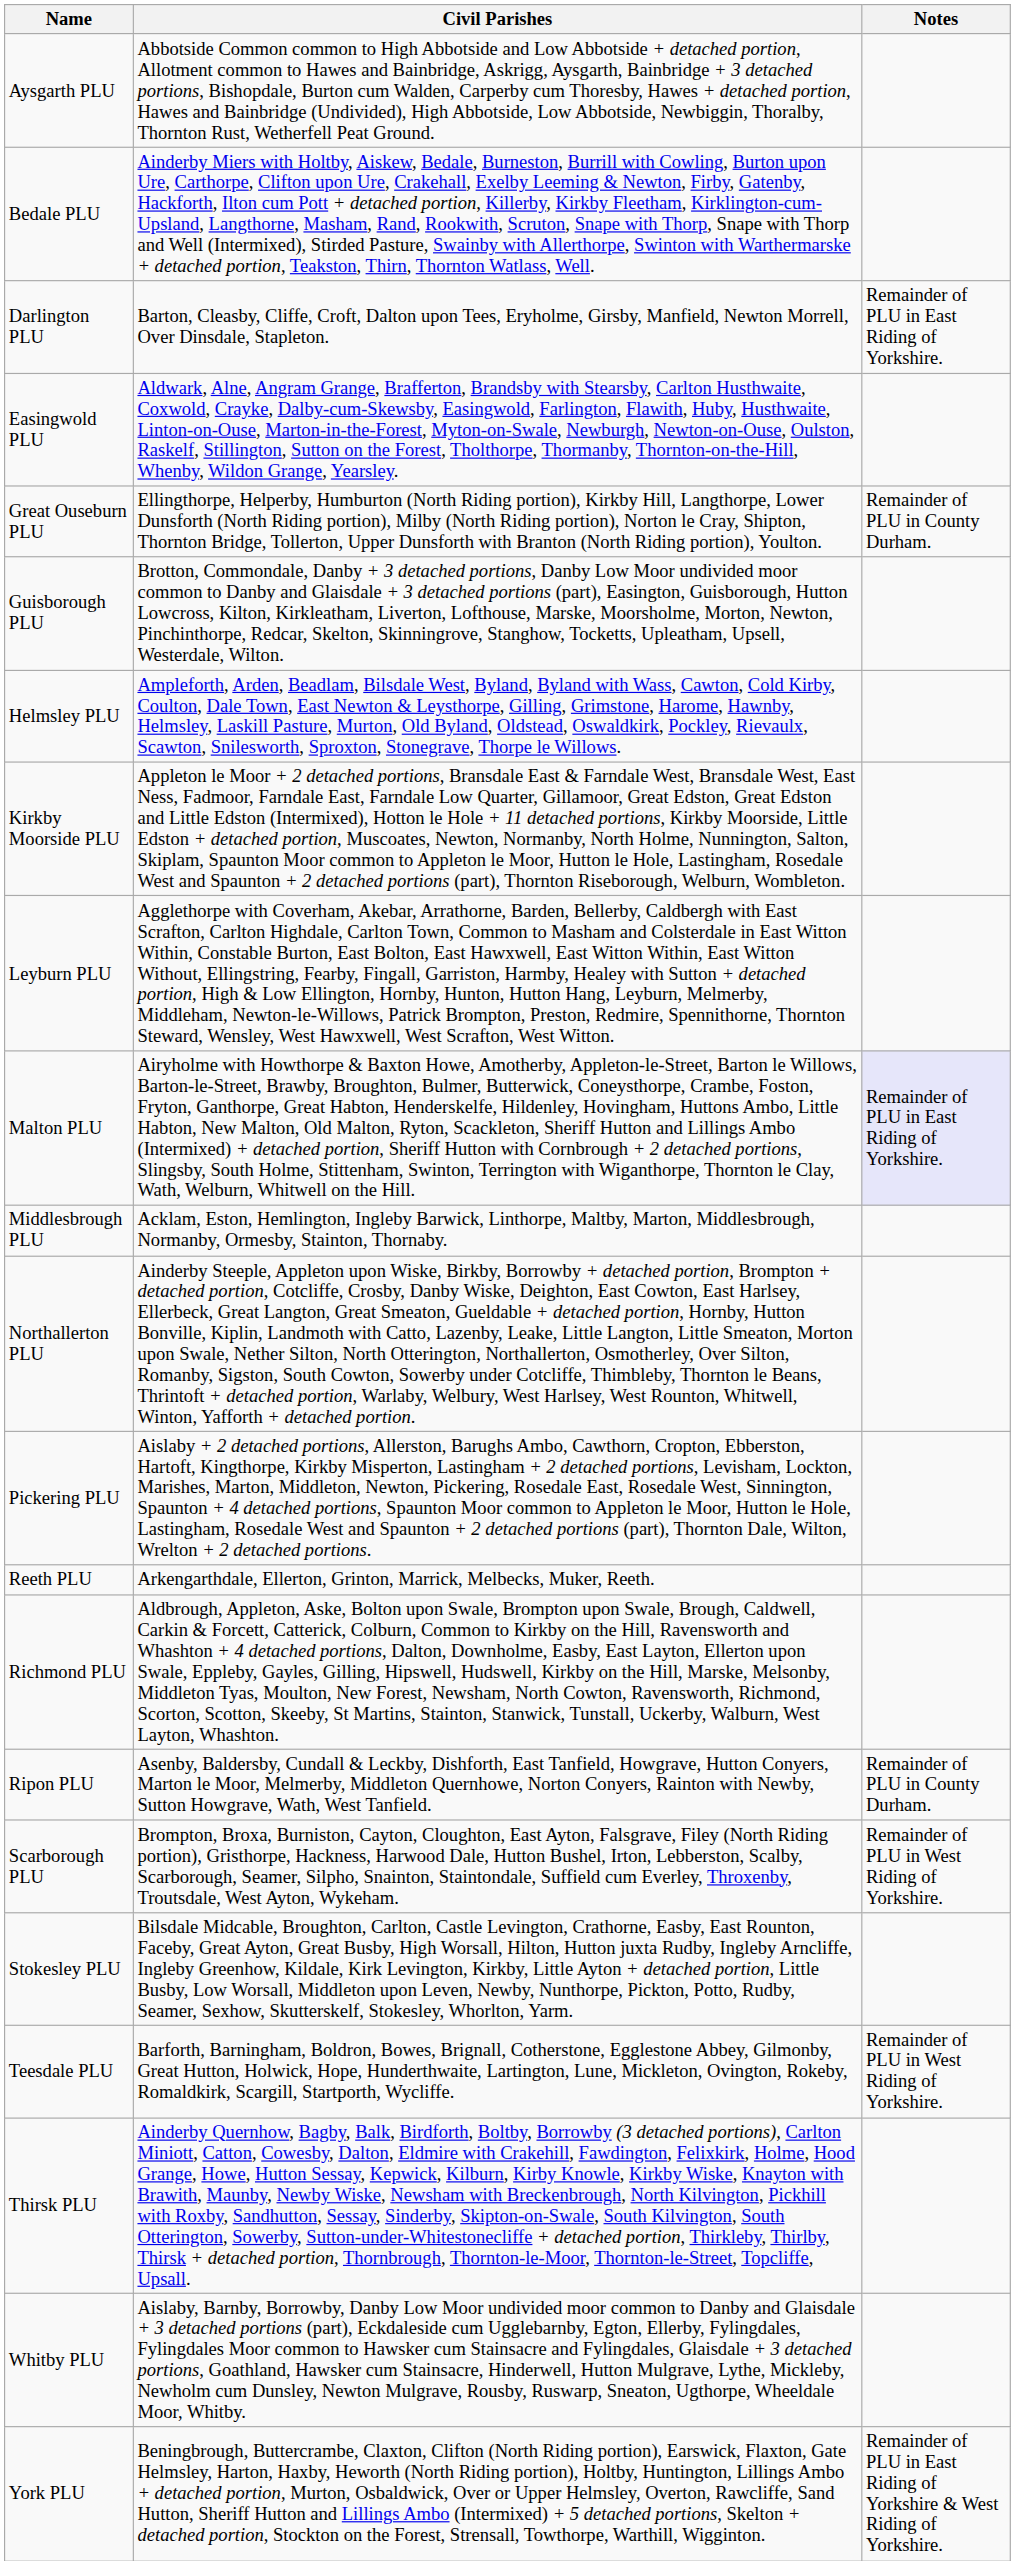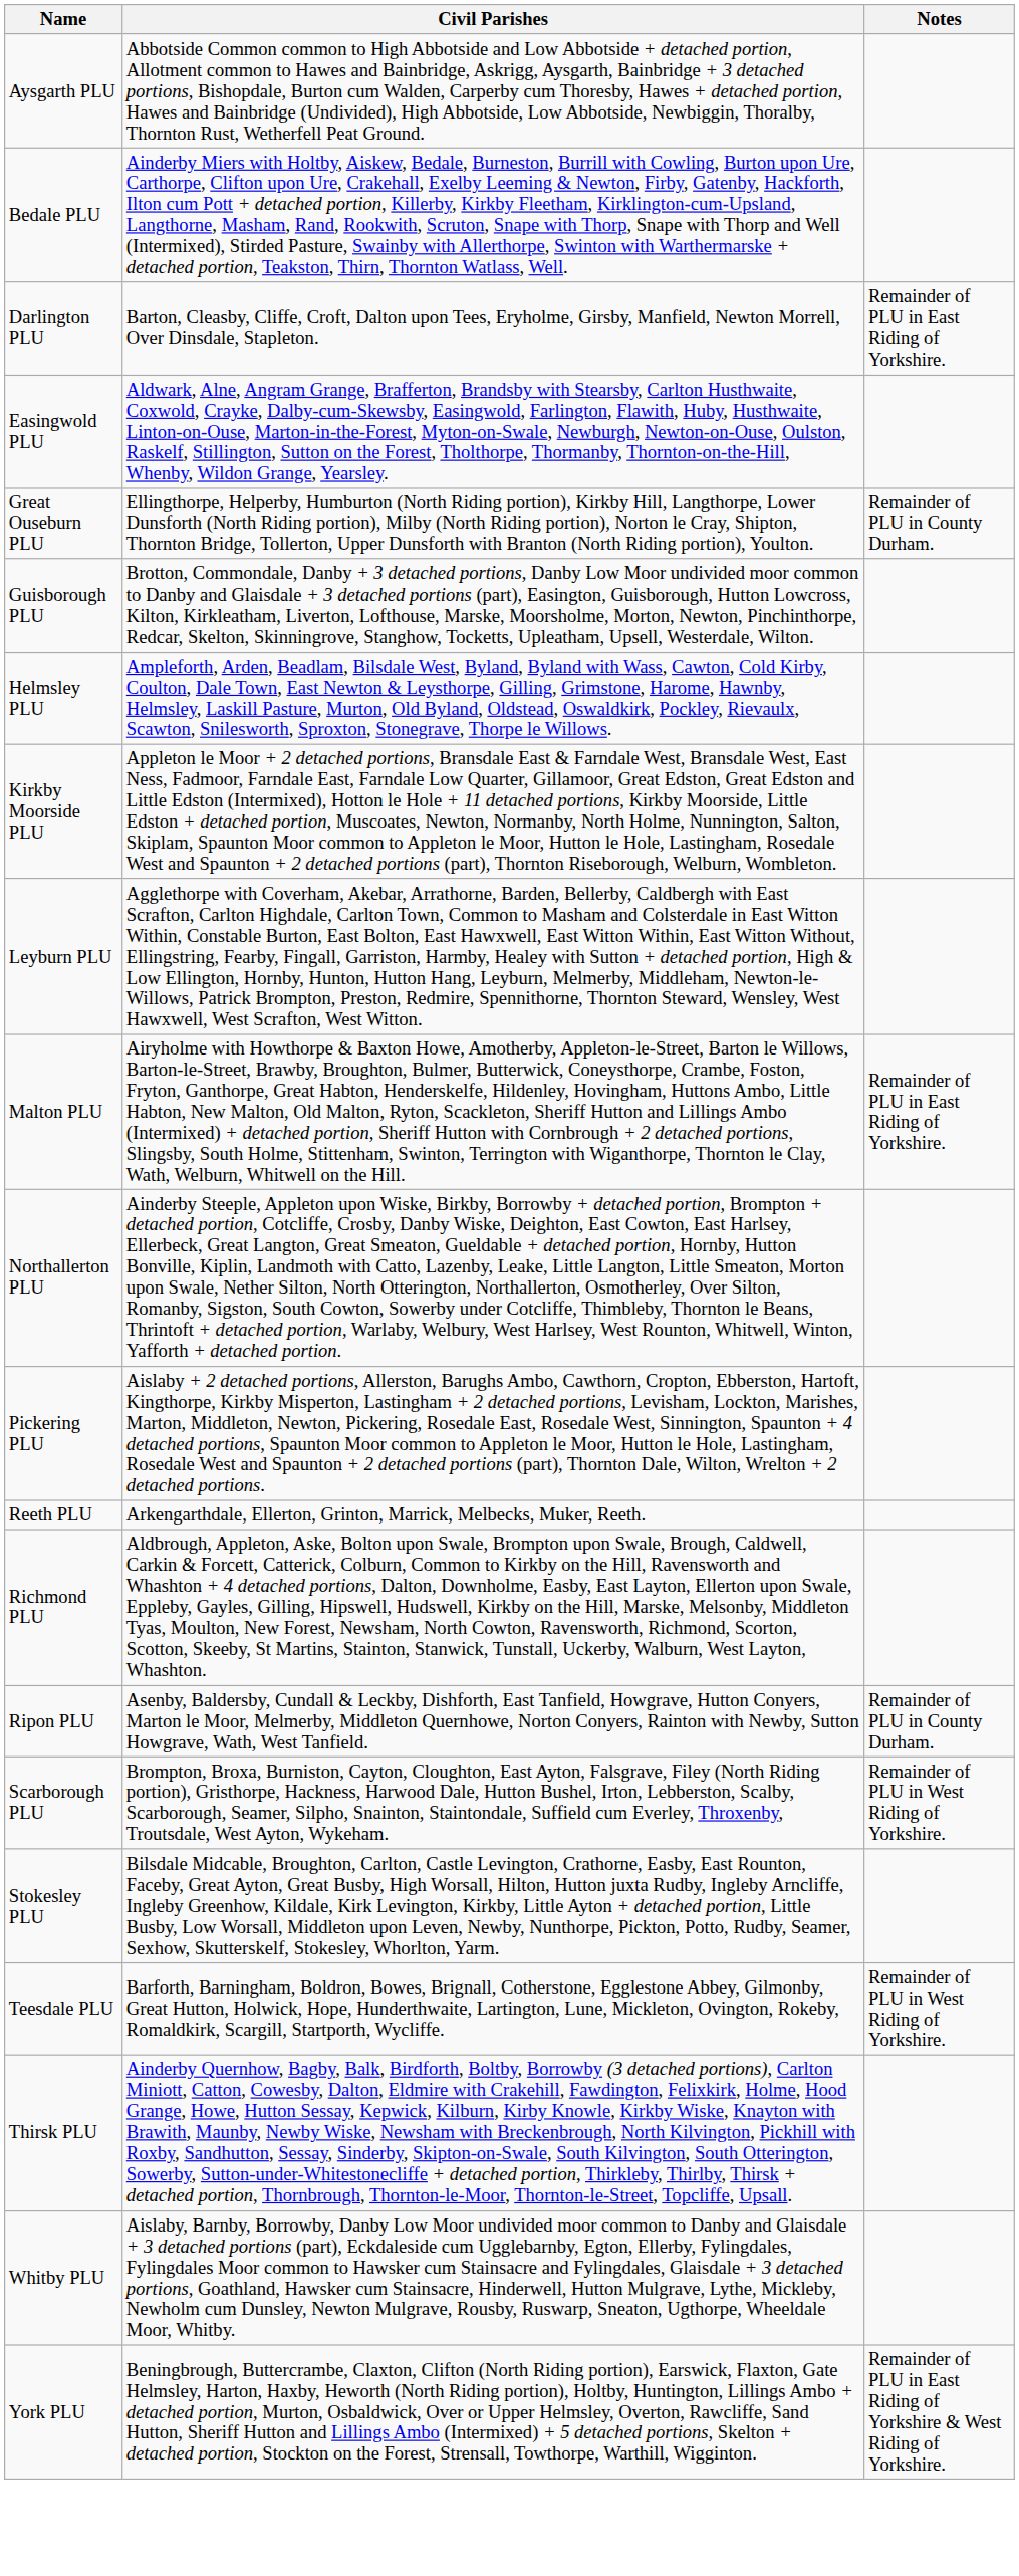 <table class="wikitable">
 <tr>
 <th>Name</th>
 <th>Civil Parishes</th>
 <th>Notes</th>
 </tr>
 <tr>
 <td>Aysgarth PLU</td>
 <td>Abbotside Common common to High Abbotside and Low Abbotside <em>+ detached portion</em>, Allotment common to Hawes and Bainbridge, Askrigg, Aysgarth, Bainbridge <em>+ 3 detached portions</em>, Bishopdale, Burton cum Walden, Carperby cum Thoresby, Hawes <em>+ detached portion</em>, Hawes and Bainbridge (Undivided), High Abbotside, Low Abbotside, Newbiggin, Thoralby, Thornton Rust, Wetherfell Peat Ground.</td>
 <td></td>
 </tr>
 <tr>
 <td>Bedale PLU</td>
 <td><a href='#'>Ainderby Miers with Holtby</a>, <a href='#'>Aiskew</a>, <a href='#'>Bedale</a>, <a href='#'>Burneston</a>, <a href='#'>Burrill with Cowling</a>, <a href='#'>Burton upon Ure</a>, <a href='#'>Carthorpe</a>, <a href='#'>Clifton upon Ure</a>, <a href='#'>Crakehall</a>, <a href='#'>Exelby Leeming & Newton</a>, <a href='#'>Firby</a>, <a href='#'>Gatenby</a>, <a href='#'>Hackforth</a>, <a href='#'>Ilton cum Pott</a> <em>+ detached portion</em>, <a href='#'>Killerby</a>, <a href='#'>Kirkby Fleetham</a>, <a href='#'>Kirklington-cum-Upsland</a>, <a href='#'>Langthorne</a>, <a href='#'>Masham</a>, <a href='#'>Rand</a>, <a href='#'>Rookwith</a>, <a href='#'>Scruton</a>, <a href='#'>Snape with Thorp</a>, Snape with Thorp and Well (Intermixed), Stirded Pasture, <a href='#'>Swainby with Allerthorpe</a>, <a href='#'>Swinton with Warthermarske</a> <em>+ detached portion</em>, <a href='#'>Teakston</a>, <a href='#'>Thirn</a>, <a href='#'>Thornton Watlass</a>, <a href='#'>Well</a>.</td>
 <td></td>
 </tr>
 <tr>
 <td>Darlington PLU</td>
 <td>Barton, Cleasby, Cliffe, Croft, Dalton upon Tees, Eryholme, Girsby, Manfield, Newton Morrell, Over Dinsdale, Stapleton.</td>
 <td>Remainder of PLU in East Riding of Yorkshire.</td>
 </tr>
 <tr>
 <td>Easingwold PLU</td>
 <td><a href='#'>Aldwark</a>, <a href='#'>Alne</a>, <a href='#'>Angram Grange</a>, <a href='#'>Brafferton</a>, <a href='#'>Brandsby with Stearsby</a>, <a href='#'>Carlton Husthwaite</a>, <a href='#'>Coxwold</a>, <a href='#'>Crayke</a>, <a href='#'>Dalby-cum-Skewsby</a>, <a href='#'>Easingwold</a>, <a href='#'>Farlington</a>, <a href='#'>Flawith</a>, <a href='#'>Huby</a>, <a href='#'>Husthwaite</a>, <a href='#'>Linton-on-Ouse</a>, <a href='#'>Marton-in-the-Forest</a>, <a href='#'>Myton-on-Swale</a>, <a href='#'>Newburgh</a>, <a href='#'>Newton-on-Ouse</a>, <a href='#'>Oulston</a>, <a href='#'>Raskelf</a>, <a href='#'>Stillington</a>, <a href='#'>Sutton on the Forest</a>, <a href='#'>Tholthorpe</a>, <a href='#'>Thormanby</a>, <a href='#'>Thornton-on-the-Hill</a>, <a href='#'>Whenby</a>, <a href='#'>Wildon Grange</a>, <a href='#'>Yearsley</a>.</td>
 <td></td>
 </tr>
 <tr>
 <td>Great Ouseburn PLU</td>
 <td>Ellingthorpe, Helperby, Humburton (North Riding portion), Kirkby Hill, Langthorpe, Lower Dunsforth (North Riding portion), Milby (North Riding portion), Norton le Cray, Shipton, Thornton Bridge, Tollerton, Upper Dunsforth with Branton (North Riding portion), Youlton.</td>
 <td>Remainder of PLU in County Durham.</td>
 </tr>
 <tr>
 <td>Guisborough PLU</td>
 <td>Brotton, Commondale, Danby <em>+ 3 detached portions</em>, Danby Low Moor undivided moor common to Danby and Glaisdale <em>+ 3 detached portions</em> (part), Easington, Guisborough, Hutton Lowcross, Kilton, Kirkleatham, Liverton, Lofthouse, Marske, Moorsholme, Morton, Newton, Pinchinthorpe, Redcar, Skelton, Skinningrove, Stanghow, Tocketts, Upleatham, Upsell, Westerdale, Wilton.</td>
 <td></td>
 </tr>
 <tr>
 <td>Helmsley PLU</td>
 <td><a href='#'>Ampleforth</a>, <a href='#'>Arden</a>, <a href='#'>Beadlam</a>, <a href='#'>Bilsdale West</a>, <a href='#'>Byland</a>, <a href='#'>Byland with Wass</a>, <a href='#'>Cawton</a>, <a href='#'>Cold Kirby</a>, <a href='#'>Coulton</a>, <a href='#'>Dale Town</a>, <a href='#'>East Newton & Leysthorpe</a>, <a href='#'>Gilling</a>, <a href='#'>Grimstone</a>, <a href='#'>Harome</a>, <a href='#'>Hawnby</a>, <a href='#'>Helmsley</a>, <a href='#'>Laskill Pasture</a>, <a href='#'>Murton</a>, <a href='#'>Old Byland</a>, <a href='#'>Oldstead</a>, <a href='#'>Oswaldkirk</a>, <a href='#'>Pockley</a>, <a href='#'>Rievaulx</a>, <a href='#'>Scawton</a>, <a href='#'>Snilesworth</a>, <a href='#'>Sproxton</a>, <a href='#'>Stonegrave</a>, <a href='#'>Thorpe le Willows</a>.</td>
 <td></td>
 </tr>
 <tr>
 <td>Kirkby Moorside PLU</td>
 <td>Appleton le Moor <em>+ 2 detached portions</em>, Bransdale East & Farndale West, Bransdale West, East Ness, Fadmoor, Farndale East, Farndale Low Quarter, Gillamoor, Great Edston, Great Edston and Little Edston (Intermixed), Hotton le Hole <em>+ 11 detached portions</em>, Kirkby Moorside, Little Edston <em>+ detached portion</em>, Muscoates, Newton, Normanby, North Holme, Nunnington, Salton, Skiplam, Spaunton Moor common to Appleton le Moor, Hutton le Hole, Lastingham, Rosedale West and Spaunton <em>+ 2 detached portions</em> (part), Thornton Riseborough, Welburn, Wombleton.</td>
 <td></td>
 </tr>
 <tr>
 <td>Leyburn PLU</td>
 <td>Agglethorpe with Coverham, Akebar, Arrathorne, Barden, Bellerby, Caldbergh with East Scrafton, Carlton Highdale, Carlton Town, Common to Masham and Colsterdale in East Witton Within, Constable Burton, East Bolton, East Hawxwell, East Witton Within, East Witton Without, Ellingstring, Fearby, Fingall, Garriston, Harmby, Healey with Sutton <em>+ detached portion</em>, High & Low Ellington, Hornby, Hunton, Hutton Hang, Leyburn, Melmerby, Middleham, Newton-le-Willows, Patrick Brompton, Preston, Redmire, Spennithorne, Thornton Steward, Wensley, West Hawxwell, West Scrafton, West Witton.</td>
 <td></td>
 </tr>
 <tr>
 <td>Malton PLU</td>
 <td>Airyholme with Howthorpe & Baxton Howe, Amotherby, Appleton-le-Street, Barton le Willows, Barton-le-Street, Brawby, Broughton, Bulmer, Butterwick, Coneysthorpe, Crambe, Foston, Fryton, Ganthorpe, Great Habton, Henderskelfe, Hildenley, Hovingham, Huttons Ambo, Little Habton, New Malton, Old Malton, Ryton, Scackleton, Sheriff Hutton and Lillings Ambo (Intermixed) <em>+ detached portion</em>, Sheriff Hutton with Cornbrough <em>+ 2 detached portions</em>, Slingsby, South Holme, Stittenham, Swinton, Terrington with Wiganthorpe, Thornton le Clay, Wath, Welburn, Whitwell on the Hill.</td>
-<td style="background: lavender;">Remainder of PLU in East Riding of Yorkshire.</td>
-</tr>
-<tr>
-<td>Middlesbrough PLU</td>
-<td>Acklam, Eston, Hemlington, Ingleby Barwick, Linthorpe, Maltby, Marton, Middlesbrough, Normanby, Ormesby, Stainton, Thornaby.</td>
-<td></td>
+<td>Remainder of PLU in East Riding of Yorkshire.</td>
 </tr>
 <tr>
 <td>Northallerton PLU</td>
 <td>Ainderby Steeple, Appleton upon Wiske, Birkby, Borrowby <em>+ detached portion</em>, Brompton <em>+ detached portion</em>, Cotcliffe, Crosby, Danby Wiske, Deighton, East Cowton, East Harlsey, Ellerbeck, Great Langton, Great Smeaton, Gueldable <em>+ detached portion</em>, Hornby, Hutton Bonville, Kiplin, Landmoth with Catto, Lazenby, Leake, Little Langton, Little Smeaton, Morton upon Swale, Nether Silton, North Otterington, Northallerton, Osmotherley, Over Silton, Romanby, Sigston, South Cowton, Sowerby under Cotcliffe, Thimbleby, Thornton le Beans, Thrintoft <em>+ detached portion</em>, Warlaby, Welbury, West Harlsey, West Rounton, Whitwell, Winton, Yafforth <em>+ detached portion</em>.</td>
 <td></td>
 </tr>
 <tr>
 <td>Pickering PLU</td>
 <td>Aislaby <em>+ 2 detached portions</em>, Allerston, Barughs Ambo, Cawthorn, Cropton, Ebberston, Hartoft, Kingthorpe, Kirkby Misperton, Lastingham <em>+ 2 detached portions</em>, Levisham, Lockton, Marishes, Marton, Middleton, Newton, Pickering, Rosedale East, Rosedale West, Sinnington, Spaunton <em>+ 4 detached portions</em>, Spaunton Moor common to Appleton le Moor, Hutton le Hole, Lastingham, Rosedale West and Spaunton <em>+ 2 detached portions</em> (part), Thornton Dale, Wilton, Wrelton <em>+ 2 detached portions</em>.</td>
 <td></td>
 </tr>
 <tr>
 <td>Reeth PLU</td>
 <td>Arkengarthdale, Ellerton, Grinton, Marrick, Melbecks, Muker, Reeth.</td>
 <td></td>
 </tr>
 <tr>
 <td>Richmond PLU</td>
 <td>Aldbrough, Appleton, Aske, Bolton upon Swale, Brompton upon Swale, Brough, Caldwell, Carkin & Forcett, Catterick, Colburn, Common to Kirkby on the Hill, Ravensworth and Whashton <em>+ 4 detached portions</em>, Dalton, Downholme, Easby, East Layton, Ellerton upon Swale, Eppleby, Gayles, Gilling, Hipswell, Hudswell, Kirkby on the Hill, Marske, Melsonby, Middleton Tyas, Moulton, New Forest, Newsham, North Cowton, Ravensworth, Richmond, Scorton, Scotton, Skeeby, St Martins, Stainton, Stanwick, Tunstall, Uckerby, Walburn, West Layton, Whashton.</td>
 <td></td>
 </tr>
 <tr>
 <td>Ripon PLU</td>
 <td>Asenby, Baldersby, Cundall & Leckby, Dishforth, East Tanfield, Howgrave, Hutton Conyers, Marton le Moor, Melmerby, Middleton Quernhowe, Norton Conyers, Rainton with Newby, Sutton Howgrave, Wath, West Tanfield.</td>
 <td>Remainder of PLU in County Durham.</td>
 </tr>
 <tr>
 <td>Scarborough PLU</td>
 <td>Brompton, Broxa, Burniston, Cayton, Cloughton, East Ayton, Falsgrave, Filey (North Riding portion), Gristhorpe, Hackness, Harwood Dale, Hutton Bushel, Irton, Lebberston, Scalby, Scarborough, Seamer, Silpho, Snainton, Staintondale, Suffield cum Everley, <a href='#'>Throxenby</a>, Troutsdale, West Ayton, Wykeham.</td>
 <td>Remainder of PLU in West Riding of Yorkshire.</td>
 </tr>
 <tr>
 <td>Stokesley PLU</td>
 <td>Bilsdale Midcable, Broughton, Carlton, Castle Levington, Crathorne, Easby, East Rounton, Faceby, Great Ayton, Great Busby, High Worsall, Hilton, Hutton juxta Rudby, Ingleby Arncliffe, Ingleby Greenhow, Kildale, Kirk Levington, Kirkby, Little Ayton <em>+ detached portion</em>, Little Busby, Low Worsall, Middleton upon Leven, Newby, Nunthorpe, Pickton, Potto, Rudby, Seamer, Sexhow, Skutterskelf, Stokesley, Whorlton, Yarm.</td>
 <td></td>
 </tr>
 <tr>
 <td>Teesdale PLU</td>
 <td>Barforth, Barningham, Boldron, Bowes, Brignall, Cotherstone, Egglestone Abbey, Gilmonby, Great Hutton, Holwick, Hope, Hunderthwaite, Lartington, Lune, Mickleton, Ovington, Rokeby, Romaldkirk, Scargill, Startporth, Wycliffe.</td>
 <td>Remainder of PLU in West Riding of Yorkshire.</td>
 </tr>
 <tr>
 <td>Thirsk PLU</td>
 <td><a href='#'>Ainderby Quernhow</a>, <a href='#'>Bagby</a>, <a href='#'>Balk</a>, <a href='#'>Birdforth</a>, <a href='#'>Boltby</a>, <a href='#'>Borrowby</a> <em>(3 detached portions)</em>, <a href='#'>Carlton Miniott</a>, <a href='#'>Catton</a>, <a href='#'>Cowesby</a>, <a href='#'>Dalton</a>, <a href='#'>Eldmire with Crakehill</a>, <a href='#'>Fawdington</a>, <a href='#'>Felixkirk</a>, <a href='#'>Holme</a>, <a href='#'>Hood Grange</a>, <a href='#'>Howe</a>, <a href='#'>Hutton Sessay</a>, <a href='#'>Kepwick</a>, <a href='#'>Kilburn</a>, <a href='#'>Kirby Knowle</a>, <a href='#'>Kirkby Wiske</a>, <a href='#'>Knayton with Brawith</a>, <a href='#'>Maunby</a>, <a href='#'>Newby Wiske</a>, <a href='#'>Newsham with Breckenbrough</a>, <a href='#'>North Kilvington</a>, <a href='#'>Pickhill with Roxby</a>, <a href='#'>Sandhutton</a>, <a href='#'>Sessay</a>, <a href='#'>Sinderby</a>, <a href='#'>Skipton-on-Swale</a>, <a href='#'>South Kilvington</a>, <a href='#'>South Otterington</a>, <a href='#'>Sowerby</a>, <a href='#'>Sutton-under-Whitestonecliffe</a> <em>+ detached portion</em>, <a href='#'>Thirkleby</a>, <a href='#'>Thirlby</a>, <a href='#'>Thirsk</a> <em>+ detached portion</em>, <a href='#'>Thornbrough</a>, <a href='#'>Thornton-le-Moor</a>, <a href='#'>Thornton-le-Street</a>, <a href='#'>Topcliffe</a>, <a href='#'>Upsall</a>.</td>
 <td></td>
 </tr>
 <tr>
 <td>Whitby PLU</td>
 <td>Aislaby, Barnby, Borrowby, Danby Low Moor undivided moor common to Danby and Glaisdale <em>+ 3 detached portions</em> (part), Eckdaleside cum Ugglebarnby, Egton, Ellerby, Fylingdales, Fylingdales Moor common to Hawsker cum Stainsacre and Fylingdales, Glaisdale <em>+ 3 detached portions</em>, Goathland, Hawsker cum Stainsacre, Hinderwell, Hutton Mulgrave, Lythe, Mickleby, Newholm cum Dunsley, Newton Mulgrave, Rousby, Ruswarp, Sneaton, Ugthorpe, Wheeldale Moor, Whitby.</td>
 <td></td>
 </tr>
 <tr>
 <td>York PLU</td>
 <td>Beningbrough, Buttercrambe, Claxton, Clifton (North Riding portion), Earswick, Flaxton, Gate Helmsley, Harton, Haxby, Heworth (North Riding portion), Holtby, Huntington, Lillings Ambo <em>+ detached portion</em>, Murton, Osbaldwick, Over or Upper Helmsley, Overton, Rawcliffe, Sand Hutton, Sheriff Hutton and <a href='#'>Lillings Ambo</a> (Intermixed)  <em>+ 5 detached portions</em>, Skelton <em>+ detached portion</em>, Stockton on the Forest, Strensall, Towthorpe, Warthill, Wigginton.</td>
 <td>Remainder of PLU in East Riding of Yorkshire & West Riding of Yorkshire.</td>
 </tr>
 </table>
